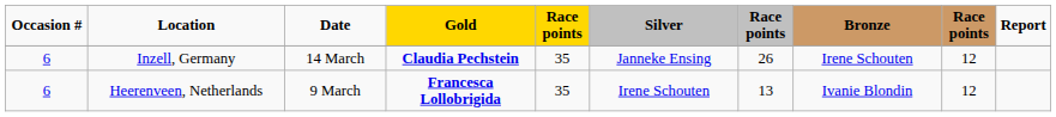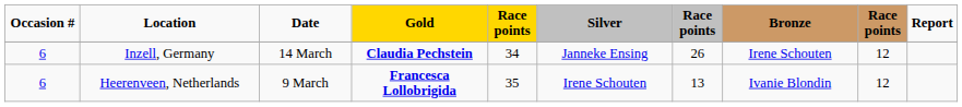 <table class="wikitable">
 <tr>
 <td width="80" align="center"><strong>Occasion #</strong></td>
 <td width="200" align="center"><strong>Location</strong></td>
 <td width="100" align="center"><strong>Date</strong></td>
 <td width="150" bgcolor="gold" align="center"><strong>Gold</strong></td>
 <td width="50" bgcolor="gold" align="center"><strong>Race points</strong></td>
 <td width="150" bgcolor="silver" align="center"><strong>Silver</strong></td>
 <td width="50" bgcolor="silver" align="center"><strong>Race points</strong></td>
 <td width="150" bgcolor="#CC9966" align="center"><strong>Bronze</strong></td>
 <td width="50" bgcolor="#CC9966" align="center"><strong>Race points</strong></td>
 <td width="50" align="center"><strong>Report</strong></td>
 </tr>
 <tr bgcolor="#cccccc">
 </tr>
 <tr>
 <td align="center"><a href='#'>6</a></td>
 <td align="center"><a href='#'>Inzell</a>, Germany</td>
 <td align="center">14 March</td>
 <td align="center"><strong><a href='#'>Claudia Pechstein</a></strong><br><small></small></td>
-<td align="center">35</td>
+<td align="center">34</td>
 <td align="center"><a href='#'>Janneke Ensing</a><br><small></small></td>
 <td align="center">26</td>
 <td align="center"><a href='#'>Irene Schouten</a><br><small></small></td>
 <td align="center">12</td>
 <td align="center"></td>
 </tr>
 <tr>
 <td align="center"><a href='#'>6</a></td>
 <td align="center"><a href='#'>Heerenveen</a>, Netherlands</td>
 <td align="center">9 March</td>
 <td align="center"><strong><a href='#'>Francesca Lollobrigida</a></strong><br><small></small></td>
 <td align="center">35</td>
 <td align="center"><a href='#'>Irene Schouten</a><br><small></small></td>
 <td align="center">13</td>
 <td align="center"><a href='#'>Ivanie Blondin</a><br><small></small></td>
 <td align="center">12</td>
 <td align="center"></td>
 </tr>
 </table>
